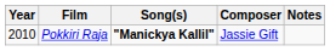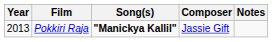 <table class="wikitable">
 <tr>
 <th>Year</th>
 <th>Film</th>
 <th>Song(s)</th>
 <th>Composer</th>
 <th>Notes</th>
 </tr>
 <tr>
-<td>2010</td>
+<td>2013</td>
 <td><em><a href='#'>Pokkiri Raja</a></em></td>
 <td><strong>"Manickya Kallil"</strong></td>
 <td><a href='#'>Jassie Gift</a></td>
 <td></td>
 </tr>
 </table>
